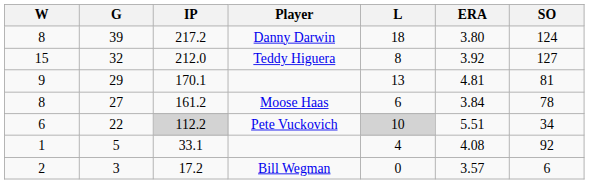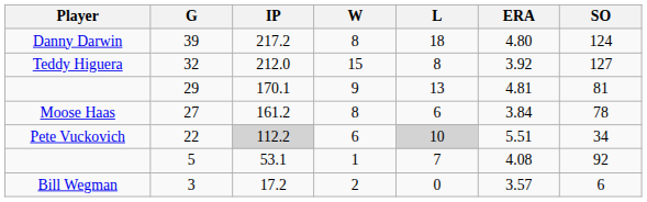 <table class="wikitable sortable">
 <tr>
-<th bgcolor="#DDDDFF" width="9%">W</th>
+<th bgcolor="#DDDDFF" width="16%">Player</th>
 <th bgcolor="#DDDDFF" width="9%">G</th>
 <th bgcolor="#DDDDFF" width="9%">IP</th>
-<th bgcolor="#DDDDFF" width="16%">Player</th>
+<th bgcolor="#DDDDFF" width="9%">W</th>
 <th bgcolor="#DDDDFF" width="9%">L</th>
 <th bgcolor="#DDDDFF" width="9%">ERA</th>
 <th bgcolor="#DDDDFF" width="9%">SO</th>
 </tr>
 <tr align="center">
-<td>8</td>
+<td><a href='#'>Danny Darwin</a></td>
 <td>39</td>
 <td>217.2</td>
-<td><a href='#'>Danny Darwin</a></td>
+<td>8</td>
 <td>18</td>
-<td>3.80</td>
+<td>4.80</td>
 <td>124</td>
 </tr>
 <tr align=center>
-<td>15</td>
+<td><a href='#'>Teddy Higuera</a></td>
 <td>32</td>
 <td>212.0</td>
-<td><a href='#'>Teddy Higuera</a></td>
+<td>15</td>
 <td>8</td>
 <td>3.92</td>
 <td>127</td>
 </tr>
 <tr align=center>
-<td>9</td>
+<td></td>
 <td>29</td>
 <td>170.1</td>
-<td></td>
+<td>9</td>
 <td>13</td>
 <td>4.81</td>
 <td>81</td>
 </tr>
 <tr align="center">
-<td>8</td>
+<td><a href='#'>Moose Haas</a></td>
 <td>27</td>
 <td>161.2</td>
-<td><a href='#'>Moose Haas</a></td>
+<td>8</td>
 <td>6</td>
 <td>3.84</td>
 <td>78</td>
 </tr>
 <tr align=center>
-<td>6</td>
+<td><a href='#'>Pete Vuckovich</a></td>
 <td>22</td>
 <td style="background: lightgrey;">112.2</td>
-<td><a href='#'>Pete Vuckovich</a></td>
+<td>6</td>
 <td style="background: lightgrey;">10</td>
 <td>5.51</td>
 <td>34</td>
 </tr>
 <tr align=center>
+<td></td>
+<td>5</td>
+<td>53.1</td>
 <td>1</td>
-<td>5</td>
-<td>33.1</td>
-<td></td>
-<td>4</td>
+<td>7</td>
 <td>4.08</td>
 <td>92</td>
 </tr>
 <tr align="center">
-<td>2</td>
+<td><a href='#'>Bill Wegman</a></td>
 <td>3</td>
 <td>17.2</td>
-<td><a href='#'>Bill Wegman</a></td>
+<td>2</td>
 <td>0</td>
 <td>3.57</td>
 <td>6</td>
 </tr>
 </table>
